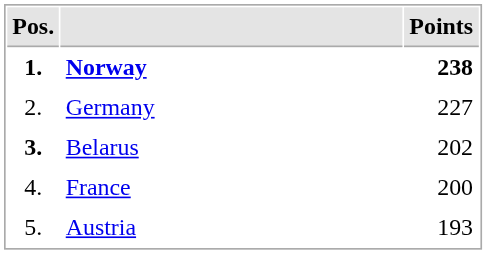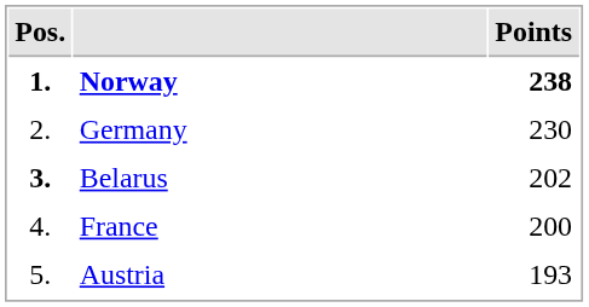 <table cellspacing="1" cellpadding="3" style="border:1px solid #AAAAAA;font-size:90%">
 <tr bgcolor="#E4E4E4">
 <th style="border-bottom:1px solid #AAAAAA" width=10>Pos.</th>
 <th style="border-bottom:1px solid #AAAAAA" width=200></th>
 <th style="border-bottom:1px solid #AAAAAA" width=20>Points</th>
 </tr>
 <tr>
 <td align="center"><strong>1.</strong></td>
 <td> <strong><a href='#'>Norway</a></strong></td>
 <td align="right"><strong>238</strong></td>
 </tr>
 <tr>
 <td align="center">2.</td>
 <td> <a href='#'>Germany</a></td>
-<td align="right">227</td>
+<td align="right">230</td>
 </tr>
 <tr>
 <td align="center"><strong>3.</strong></td>
 <td> <a href='#'>Belarus</a></td>
 <td align="right">202</td>
 </tr>
 <tr>
 <td align="center">4.</td>
 <td> <a href='#'>France</a></td>
 <td align="right">200</td>
 </tr>
 <tr>
 <td align="center">5.</td>
 <td> <a href='#'>Austria</a></td>
 <td align="right">193</td>
 </tr>
 </table>
